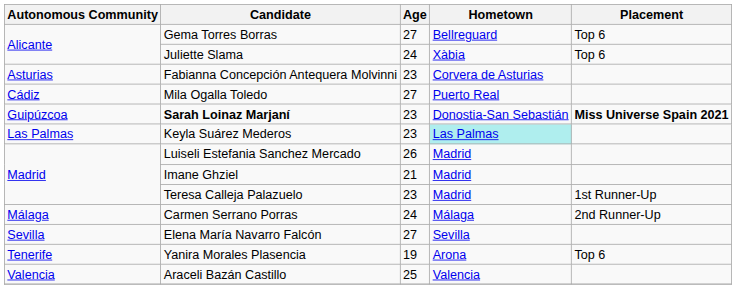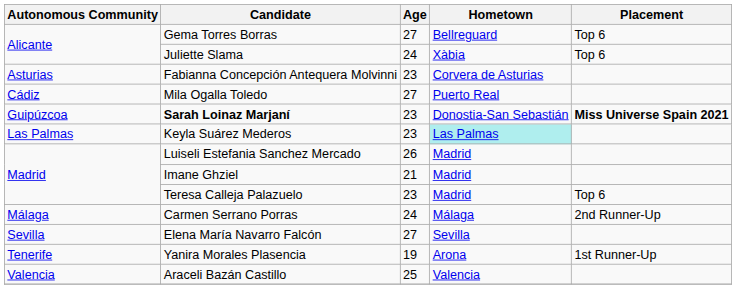 <table class="wikitable sortable" style="font-size: 95%;">
 <tr>
 <th>Autonomous Community</th>
 <th>Candidate</th>
 <th>Age</th>
 <th>Hometown</th>
 <th>Placement</th>
 </tr>
 <tr>
 <td rowspan="2"> <a href='#'>Alicante</a></td>
 <td>Gema Torres Borras</td>
 <td>27</td>
 <td><a href='#'>Bellreguard</a></td>
 <td>Top 6</td>
 </tr>
 <tr>
 <td>Juliette Slama</td>
 <td>24</td>
 <td><a href='#'>Xàbia</a></td>
 <td>Top 6</td>
 </tr>
 <tr>
 <td> <a href='#'>Asturias</a></td>
 <td>Fabianna Concepción Antequera Molvinni</td>
 <td>23</td>
 <td><a href='#'>Corvera de Asturias</a></td>
 <td></td>
 </tr>
 <tr>
 <td> <a href='#'>Cádiz</a></td>
 <td>Mila Ogalla Toledo</td>
 <td>27</td>
 <td><a href='#'>Puerto Real</a></td>
 <td></td>
 </tr>
 <tr>
 <td> <a href='#'>Guipúzcoa</a></td>
 <td><strong>Sarah Loinaz Marjaní</strong></td>
 <td>23</td>
 <td><a href='#'>Donostia-San Sebastián</a></td>
 <td><strong>Miss Universe Spain 2021</strong></td>
 </tr>
 <tr>
 <td> <a href='#'>Las Palmas</a></td>
 <td>Keyla Suárez Mederos</td>
 <td>23</td>
 <td style="background: paleturquoise;"><a href='#'>Las Palmas</a></td>
 <td></td>
 </tr>
 <tr>
 <td rowspan="3"> <a href='#'>Madrid</a></td>
 <td>Luiseli Estefania Sanchez Mercado</td>
 <td>26</td>
 <td><a href='#'>Madrid</a></td>
 <td></td>
 </tr>
 <tr>
 <td>Imane Ghziel</td>
 <td>21</td>
 <td><a href='#'>Madrid</a></td>
 <td></td>
 </tr>
 <tr>
 <td>Teresa Calleja Palazuelo</td>
 <td>23</td>
 <td><a href='#'>Madrid</a></td>
-<td>1st Runner-Up</td>
+<td>Top 6</td>
 </tr>
 <tr>
 <td> <a href='#'>Málaga</a></td>
 <td>Carmen Serrano Porras</td>
 <td>24</td>
 <td><a href='#'>Málaga</a></td>
 <td>2nd Runner-Up</td>
 </tr>
 <tr>
 <td> <a href='#'>Sevilla</a></td>
 <td>Elena María Navarro Falcón</td>
 <td>27</td>
 <td><a href='#'>Sevilla</a></td>
 <td></td>
 </tr>
 <tr>
 <td> <a href='#'>Tenerife</a></td>
 <td>Yanira Morales Plasencia</td>
 <td>19</td>
 <td><a href='#'>Arona</a></td>
-<td>Top 6</td>
+<td>1st Runner-Up</td>
 </tr>
 <tr>
 <td> <a href='#'>Valencia</a></td>
 <td>Araceli Bazán Castillo</td>
 <td>25</td>
 <td><a href='#'>Valencia</a></td>
 <td></td>
 </tr>
 <tr>
 </tr>
 </table>
